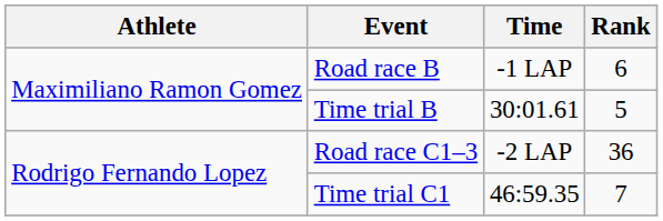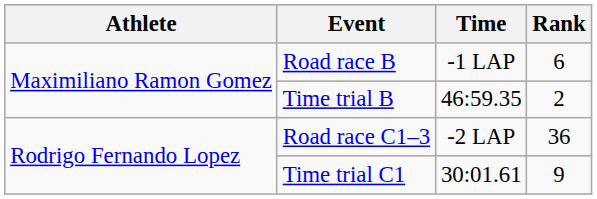 <table class=wikitable style="font-size:90%">
 <tr>
 <th>Athlete</th>
 <th>Event</th>
 <th>Time</th>
 <th>Rank</th>
 </tr>
 <tr align=center>
 <td align=left rowspan=2><a href='#'>Maximiliano Ramon Gomez</a></td>
 <td align=left><a href='#'>Road race B</a></td>
 <td>-1 LAP</td>
 <td>6</td>
 </tr>
 <tr align=center>
 <td align=left><a href='#'>Time trial B</a></td>
-<td>30:01.61</td>
-<td>5</td>
+<td>46:59.35</td>
+<td>2</td>
 </tr>
 <tr align=center>
 <td align=left rowspan=2><a href='#'>Rodrigo Fernando Lopez</a></td>
 <td align=left><a href='#'>Road race C1–3</a></td>
 <td>-2 LAP</td>
 <td>36</td>
 </tr>
 <tr align=center>
 <td align=left><a href='#'>Time trial C1</a></td>
-<td>46:59.35</td>
-<td>7</td>
+<td>30:01.61</td>
+<td>9</td>
 </tr>
 </table>
